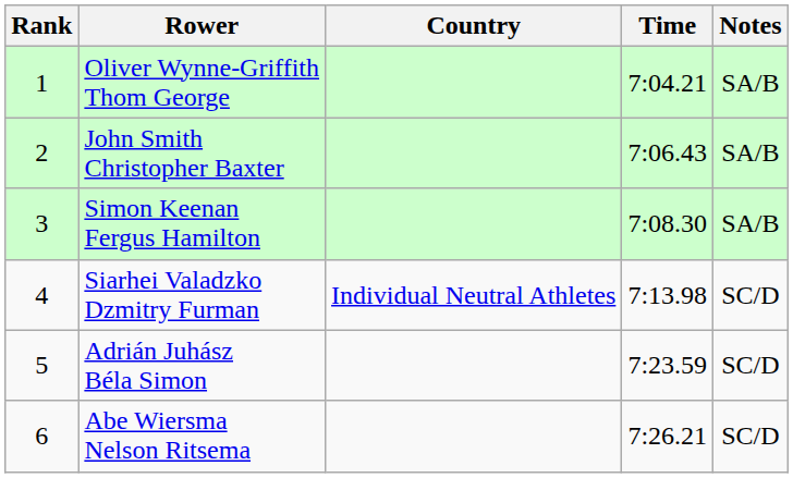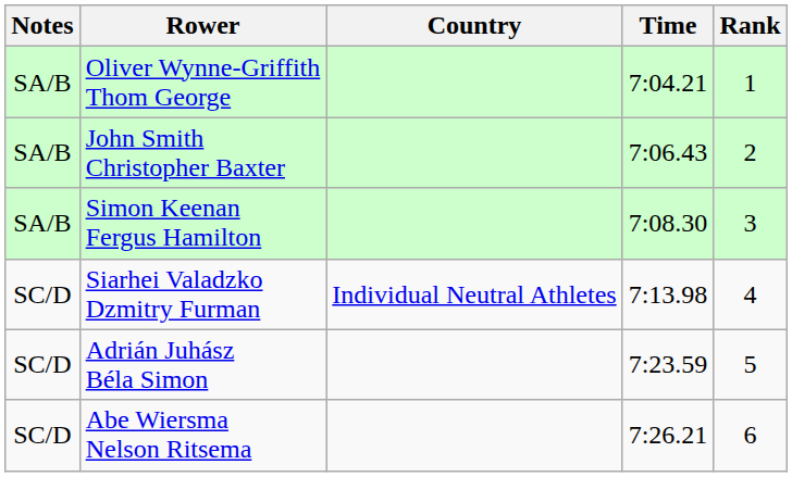 <table class="wikitable" style="text-align:center">
 <tr>
-<th>Rank</th>
+<th>Notes</th>
 <th>Rower</th>
 <th>Country</th>
 <th>Time</th>
-<th>Notes</th>
+<th>Rank</th>
 </tr>
 <tr bgcolor=ccffcc>
-<td>1</td>
+<td>SA/B</td>
 <td align="left"><a href='#'>Oliver Wynne-Griffith</a><br><a href='#'>Thom George</a></td>
 <td align="left"></td>
 <td>7:04.21</td>
-<td>SA/B</td>
+<td>1</td>
 </tr>
 <tr bgcolor=ccffcc>
-<td>2</td>
+<td>SA/B</td>
 <td align="left"><a href='#'>John Smith</a><br><a href='#'>Christopher Baxter</a></td>
 <td align="left"></td>
 <td>7:06.43</td>
-<td>SA/B</td>
+<td>2</td>
 </tr>
 <tr bgcolor=ccffcc>
-<td>3</td>
+<td>SA/B</td>
 <td align="left"><a href='#'>Simon Keenan</a><br><a href='#'>Fergus Hamilton</a></td>
 <td align="left"></td>
 <td>7:08.30</td>
-<td>SA/B</td>
+<td>3</td>
 </tr>
 <tr>
-<td>4</td>
+<td>SC/D</td>
 <td align="left"><a href='#'>Siarhei Valadzko</a><br><a href='#'>Dzmitry Furman</a></td>
 <td align="left"><a href='#'>Individual Neutral Athletes</a></td>
 <td>7:13.98</td>
-<td>SC/D</td>
+<td>4</td>
 </tr>
 <tr>
-<td>5</td>
+<td>SC/D</td>
 <td align="left"><a href='#'>Adrián Juhász</a><br><a href='#'>Béla Simon</a></td>
 <td align="left"></td>
 <td>7:23.59</td>
-<td>SC/D</td>
+<td>5</td>
 </tr>
 <tr>
-<td>6</td>
+<td>SC/D</td>
 <td align="left"><a href='#'>Abe Wiersma</a><br><a href='#'>Nelson Ritsema</a></td>
 <td align="left"></td>
 <td>7:26.21</td>
-<td>SC/D</td>
+<td>6</td>
 </tr>
 </table>
